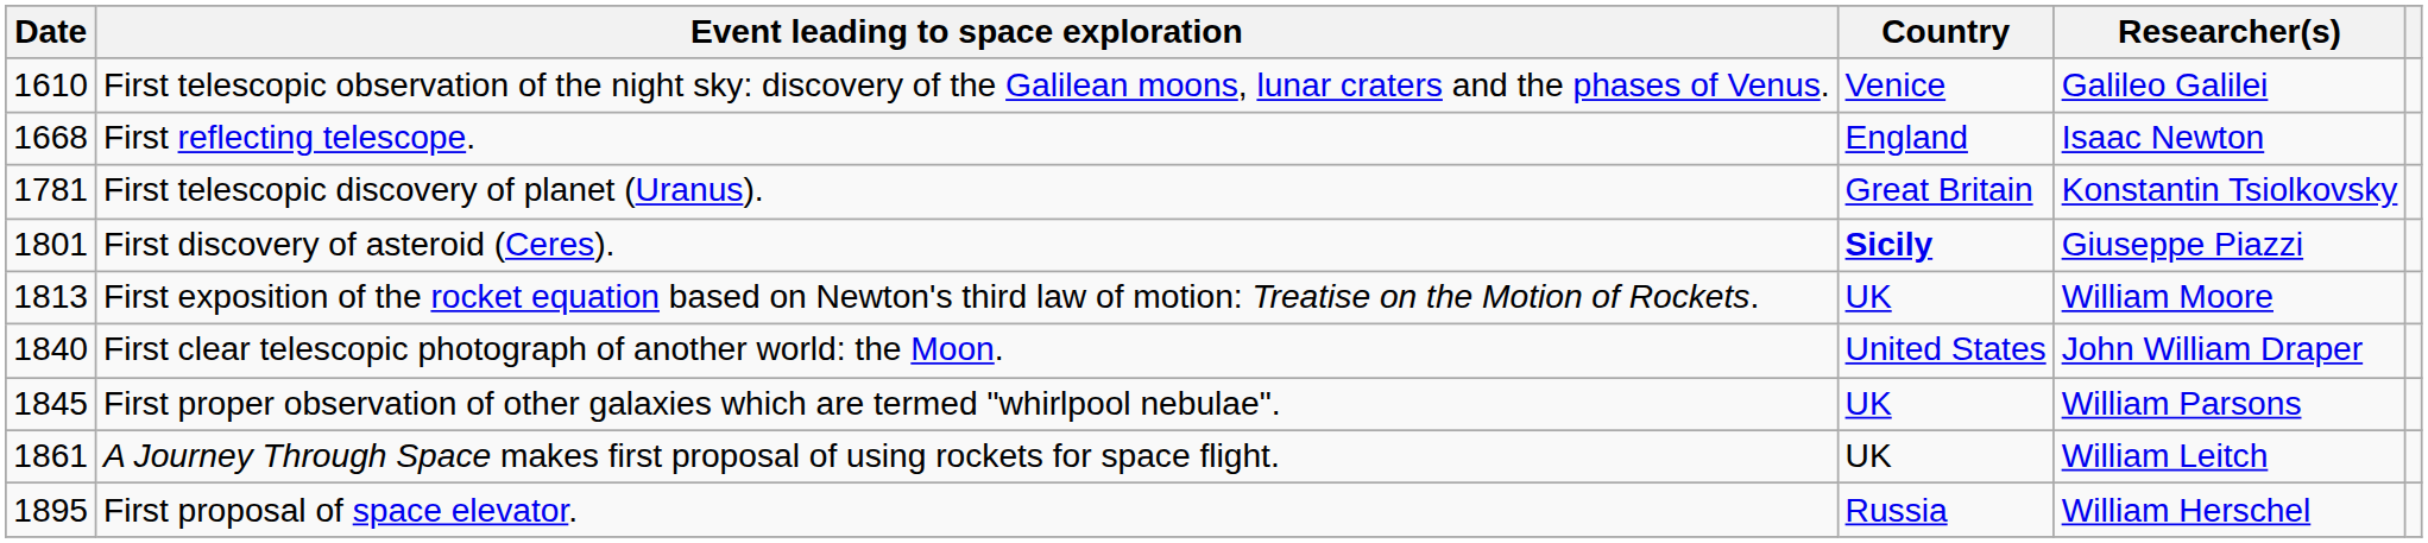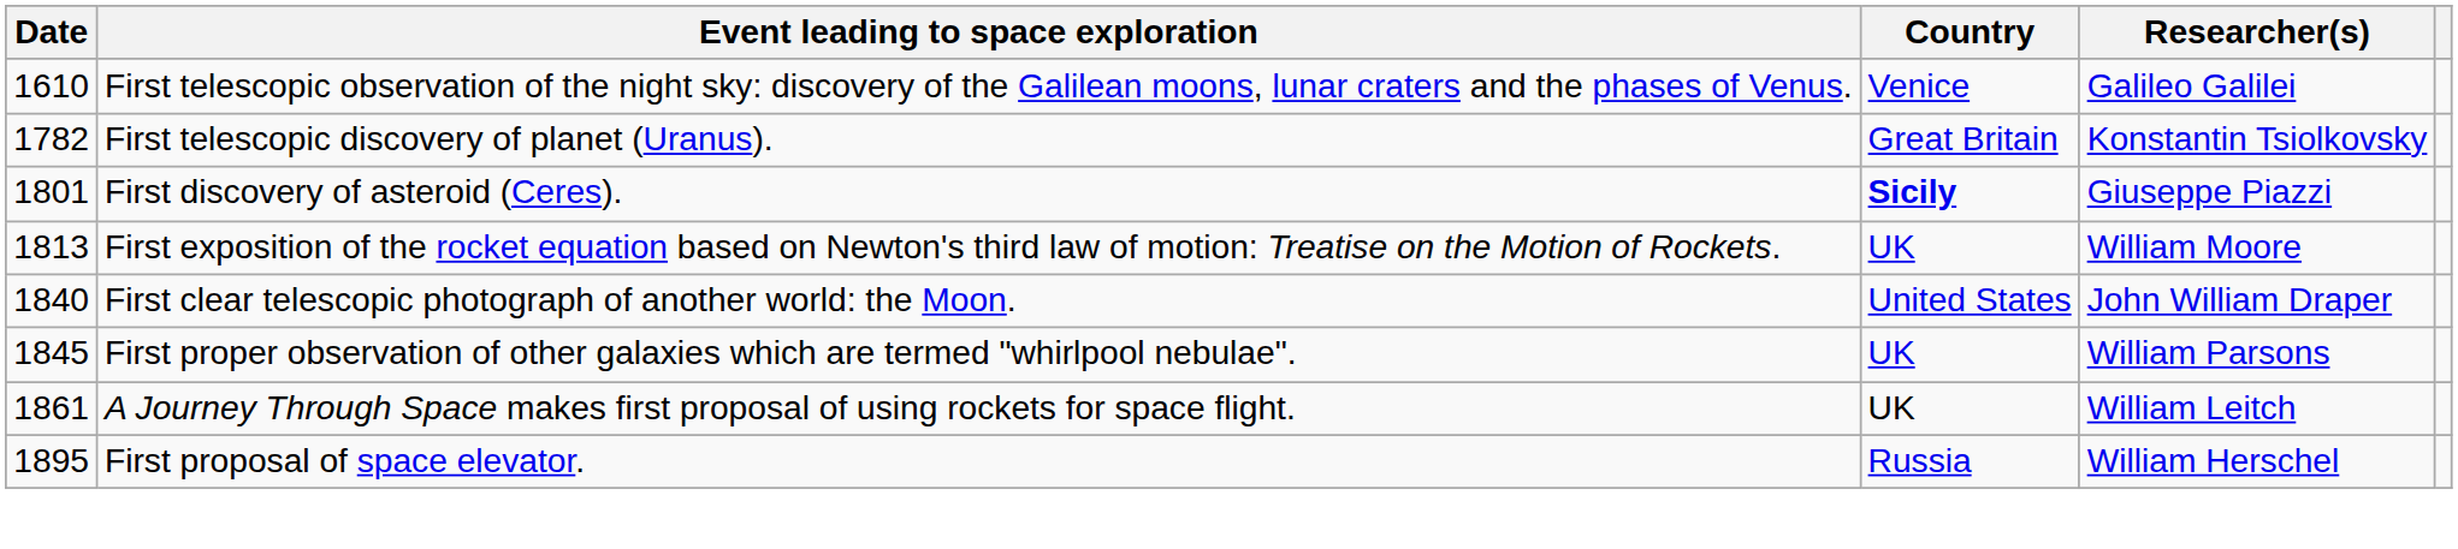 <table class="wikitable">
 <tr>
 <th>Date</th>
 <th>Event leading to space exploration</th>
 <th>Country</th>
 <th>Researcher(s)</th>
 <th></th>
 </tr>
 <tr>
 <td>1610</td>
 <td>First telescopic observation of the night sky: discovery of the <a href='#'>Galilean moons</a>, <a href='#'>lunar craters</a> and the <a href='#'>phases of Venus</a>.</td>
 <td> <a href='#'>Venice</a></td>
 <td><a href='#'>Galileo Galilei</a></td>
 <td></td>
 </tr>
 <tr>
-<td>1668</td>
-<td>First <a href='#'>reflecting telescope</a>.</td>
-<td> <a href='#'>England</a></td>
-<td><a href='#'>Isaac Newton</a></td>
-<td></td>
-</tr>
-<tr>
-<td>1781</td>
+<td>1782</td>
 <td>First telescopic discovery of planet (<a href='#'>Uranus</a>).</td>
 <td> <a href='#'>Great Britain</a></td>
 <td><a href='#'>Konstantin Tsiolkovsky</a></td>
 <td></td>
 </tr>
 <tr>
 <td>1801</td>
 <td>First discovery of asteroid (<a href='#'>Ceres</a>).</td>
 <td><strong> <a href='#'>Sicily</a></strong></td>
 <td><a href='#'>Giuseppe Piazzi</a></td>
 <td></td>
 </tr>
 <tr>
 <td>1813</td>
 <td>First exposition of the <a href='#'>rocket equation</a> based on Newton's third law of motion: <em>Treatise on the Motion of Rockets</em>.</td>
 <td> <a href='#'>UK</a></td>
 <td><a href='#'>William Moore</a></td>
 <td></td>
 </tr>
 <tr>
 <td>1840</td>
 <td>First clear telescopic photograph of another world: the <a href='#'>Moon</a>.</td>
 <td> <a href='#'>United States</a></td>
 <td><a href='#'>John William Draper</a></td>
 <td></td>
 </tr>
 <tr>
 <td>1845</td>
 <td>First proper observation of other galaxies which are termed "whirlpool nebulae".</td>
 <td> <a href='#'>UK</a></td>
 <td><a href='#'>William Parsons</a></td>
 <td></td>
 </tr>
 <tr>
 <td>1861</td>
 <td><em>A Journey Through Space</em> makes first proposal of using rockets for space flight.</td>
 <td> UK</td>
 <td><a href='#'>William Leitch</a></td>
 <td></td>
 </tr>
 <tr>
 <td>1895</td>
 <td>First proposal of <a href='#'>space elevator</a>.</td>
 <td> <a href='#'>Russia</a></td>
 <td><a href='#'>William Herschel</a></td>
 <td></td>
 </tr>
 </table>
